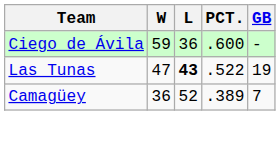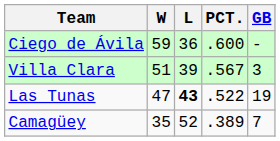 <table class="wikitable">
 <tr>
 <th>Team</th>
 <th>W</th>
 <th>L</th>
 <th>PCT.</th>
 <th><a href='#'>GB</a></th>
 </tr>
 <tr style="background-color:#ccffcc;">
 <td style="text-align: left"><a href='#'>Ciego de Ávila</a></td>
 <td>59</td>
 <td>36</td>
 <td>.600</td>
 <td>-</td>
 </tr>
+<tr style="background-color:#ccffcc;">
+<td style="text-align: left"><a href='#'>Villa Clara</a></td>
+<td>51</td>
+<td>39</td>
+<td>.567</td>
+<td>3</td>
+</tr>
 <tr>
 <td style="text-align: left"><a href='#'>Las Tunas</a></td>
 <td>47</td>
 <td><strong>43</strong></td>
 <td>.522</td>
 <td>19</td>
 </tr>
 <tr>
 <td style="text-align: left"><a href='#'>Camagüey</a></td>
-<td>36</td>
+<td>35</td>
 <td>52</td>
 <td>.389</td>
 <td>7</td>
 </tr>
 </table>
